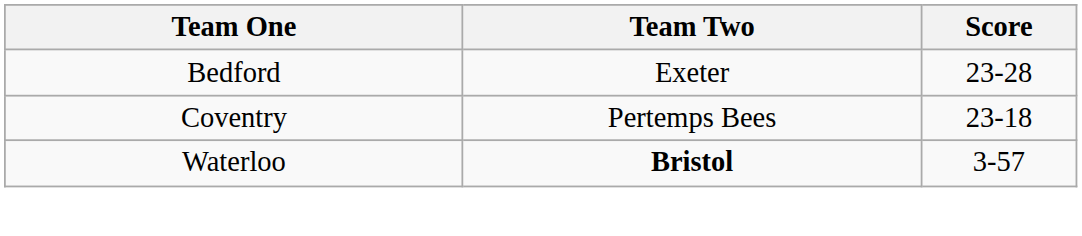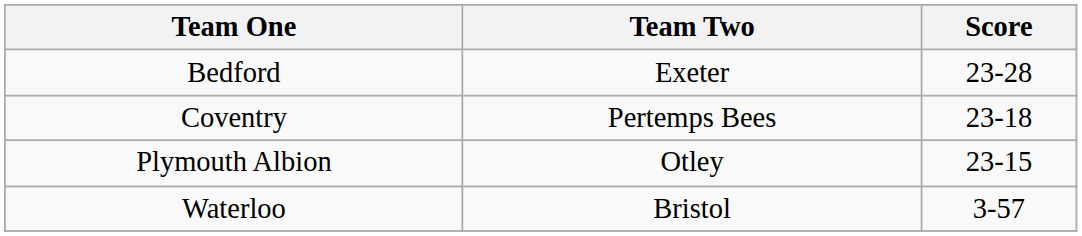 <table class="wikitable" style="text-align: center">
 <tr>
 <th width=250>Team One</th>
 <th width=250>Team Two</th>
 <th width=80>Score</th>
 </tr>
 <tr>
 <td>Bedford</td>
 <td>Exeter</td>
 <td>23-28</td>
 </tr>
 <tr>
 <td>Coventry</td>
 <td>Pertemps Bees</td>
 <td>23-18</td>
 </tr>
 <tr>
+<td>Plymouth Albion</td>
+<td>Otley</td>
+<td>23-15</td>
+</tr>
+<tr>
 <td>Waterloo</td>
-<td><strong>Bristol</strong></td>
+<td>Bristol</td>
 <td>3-57</td>
 </tr>
 </table>
